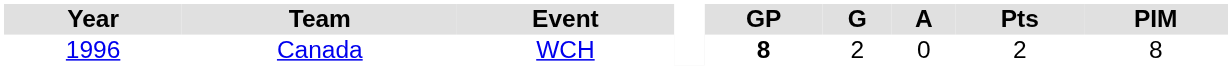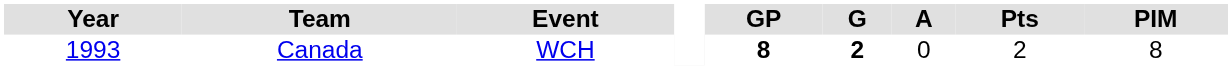 <table border="0" cellpadding="1" cellspacing="0" style="text-align:center; width:50em">
 <tr ALIGN="center" bgcolor="#e0e0e0">
 <th>Year</th>
 <th>Team</th>
 <th>Event</th>
 <th rowspan="99" bgcolor="#ffffff"> </th>
 <th>GP</th>
 <th>G</th>
 <th>A</th>
 <th>Pts</th>
 <th>PIM</th>
 </tr>
 <tr>
-<td><a href='#'>1996</a></td>
+<td><a href='#'>1993</a></td>
 <td><a href='#'>Canada</a></td>
 <td><a href='#'>WCH</a></td>
 <td><strong>8</strong></td>
-<td>2</td>
+<td><strong>2</strong></td>
 <td>0</td>
 <td>2</td>
 <td>8</td>
 </tr>
 </table>
